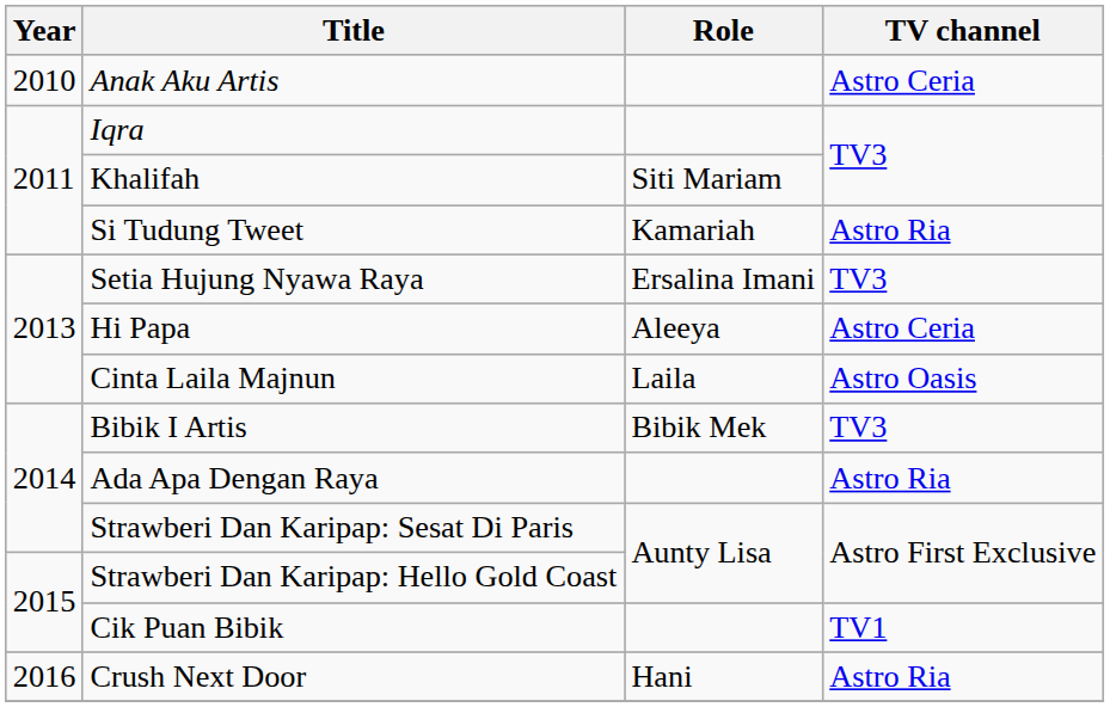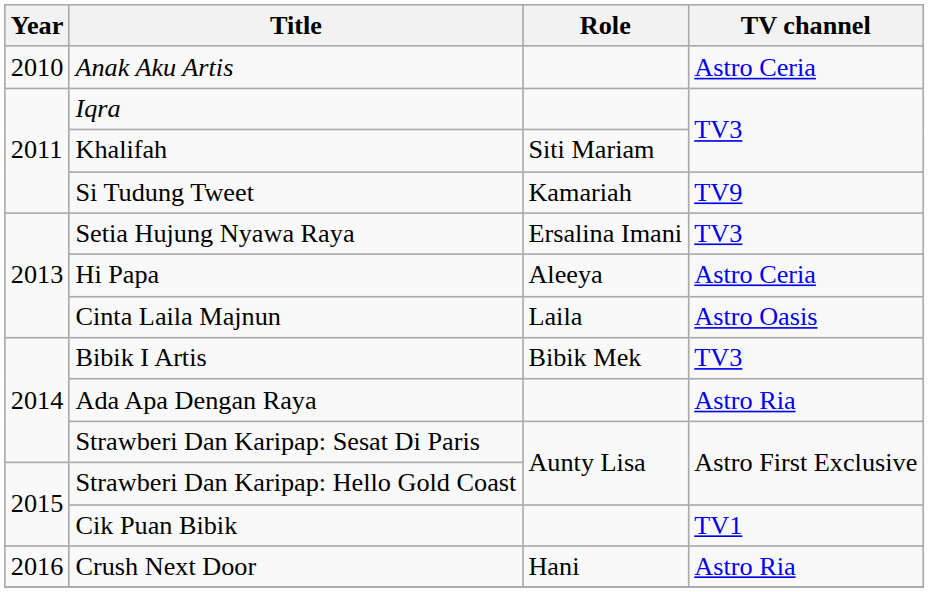 <table class="wikitable">
 <tr>
 <th>Year</th>
 <th>Title</th>
 <th>Role</th>
 <th>TV channel</th>
 </tr>
 <tr>
 <td>2010</td>
 <td><em>Anak Aku Artis</em></td>
 <td></td>
 <td><a href='#'>Astro Ceria</a></td>
 </tr>
 <tr>
 <td rowspan="3">2011</td>
 <td><em>Iqra<strong></td>
 <td></td>
 <td rowspan="2"><a href='#'>TV3</a></td>
 </tr>
 <tr>
 <td></em>Khalifah<em></td>
 <td>Siti Mariam</td>
 </tr>
 <tr>
 <td></em>Si Tudung Tweet<em></td>
 <td>Kamariah</td>
-<td><a href='#'>Astro Ria</a></td>
+<td><a href='#'>TV9</a></td>
 </tr>
 <tr>
 <td rowspan="3">2013</td>
 <td></em>Setia Hujung Nyawa Raya<em></td>
 <td>Ersalina Imani</td>
 <td><a href='#'>TV3</a></td>
 </tr>
 <tr>
 <td></em>Hi Papa<em></td>
 <td>Aleeya</td>
 <td><a href='#'>Astro Ceria</a></td>
 </tr>
 <tr>
 <td></em>Cinta Laila Majnun<em></td>
 <td>Laila</td>
 <td><a href='#'>Astro Oasis</a></td>
 </tr>
 <tr>
 <td rowspan="3">2014</td>
 <td></em>Bibik I Artis<em></td>
 <td>Bibik Mek</td>
 <td><a href='#'>TV3</a></td>
 </tr>
 <tr>
 <td></em>Ada Apa Dengan Raya<em></td>
 <td></td>
 <td><a href='#'>Astro Ria</a></td>
 </tr>
 <tr>
 <td></em>Strawberi Dan Karipap: Sesat Di Paris<em></td>
 <td rowspan="2">Aunty Lisa</td>
 <td rowspan="2">Astro First Exclusive</td>
 </tr>
 <tr>
 <td rowspan="2">2015</td>
 <td></em>Strawberi Dan Karipap: Hello Gold Coast<em></td>
 </tr>
 <tr>
 <td></em>Cik Puan Bibik<em></td>
 <td></td>
 <td><a href='#'>TV1</a></td>
 </tr>
 <tr>
 <td>2016</td>
 <td></em>Crush Next Door<em></td>
 <td>Hani</td>
 <td><a href='#'>Astro Ria</a></td>
 </tr>
 <tr>
 </tr>
 </table>
